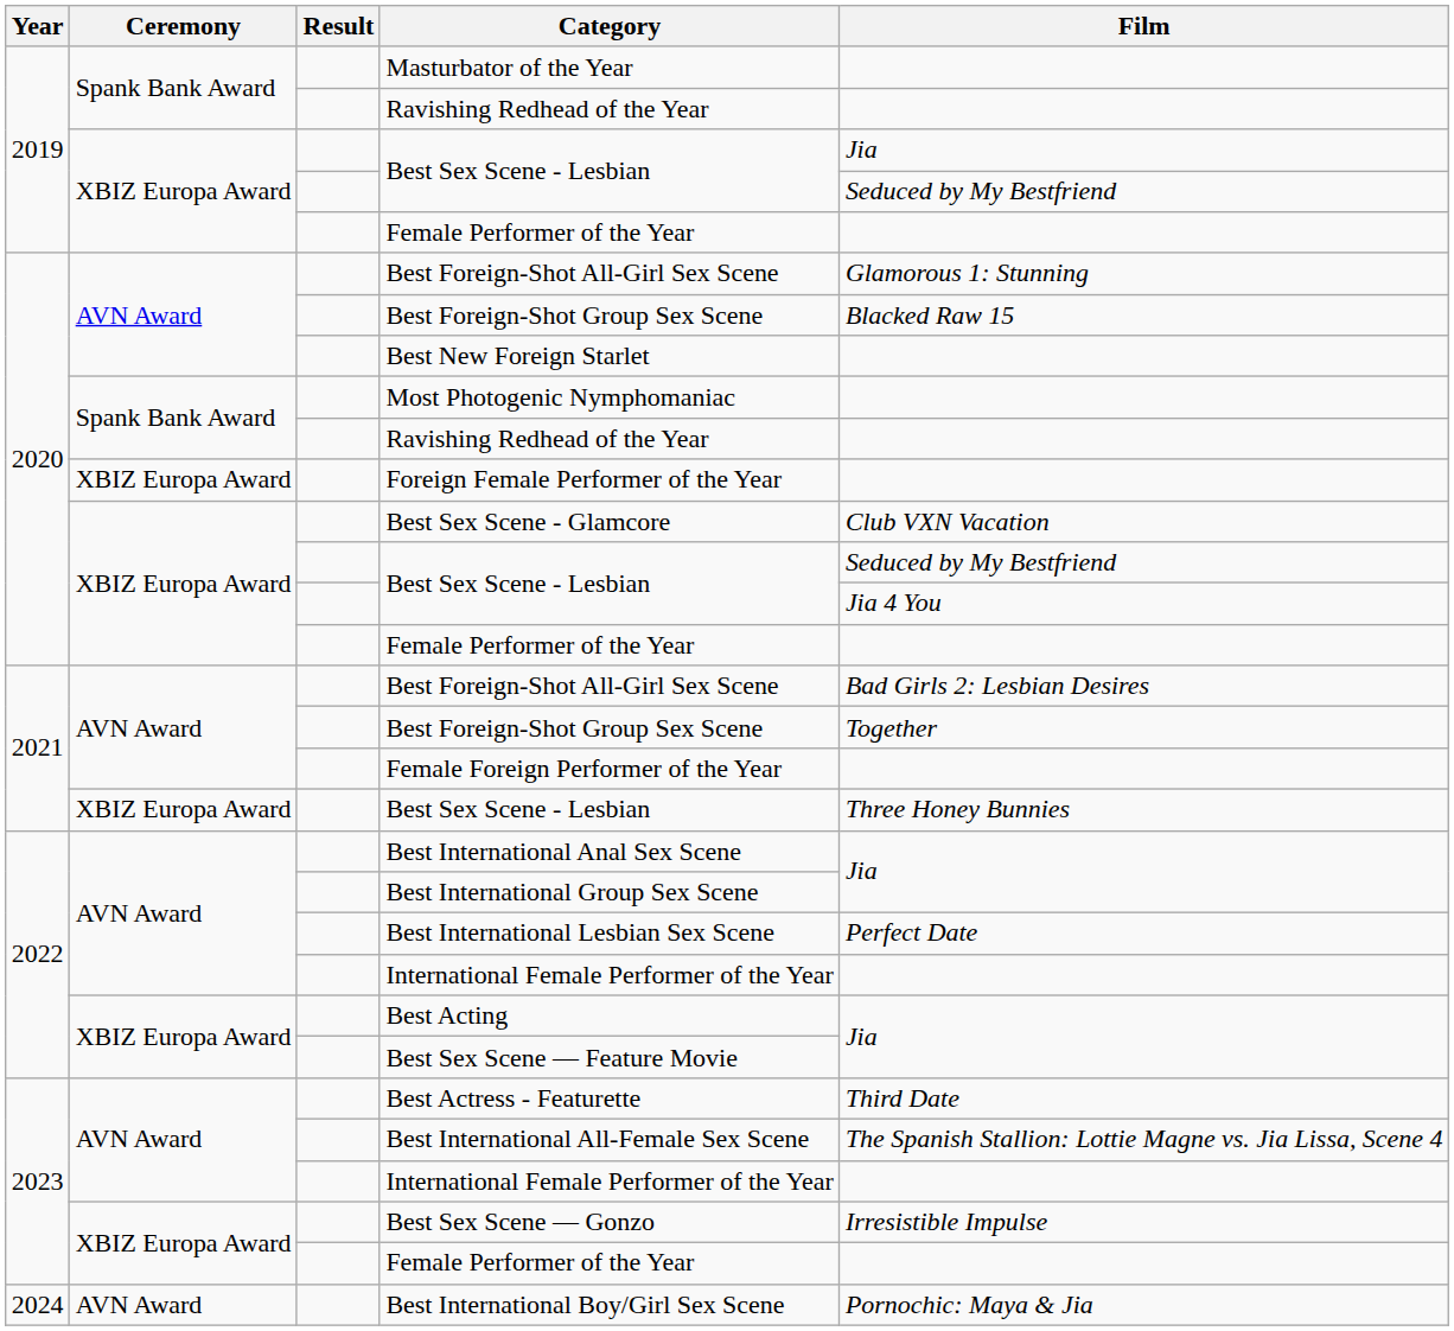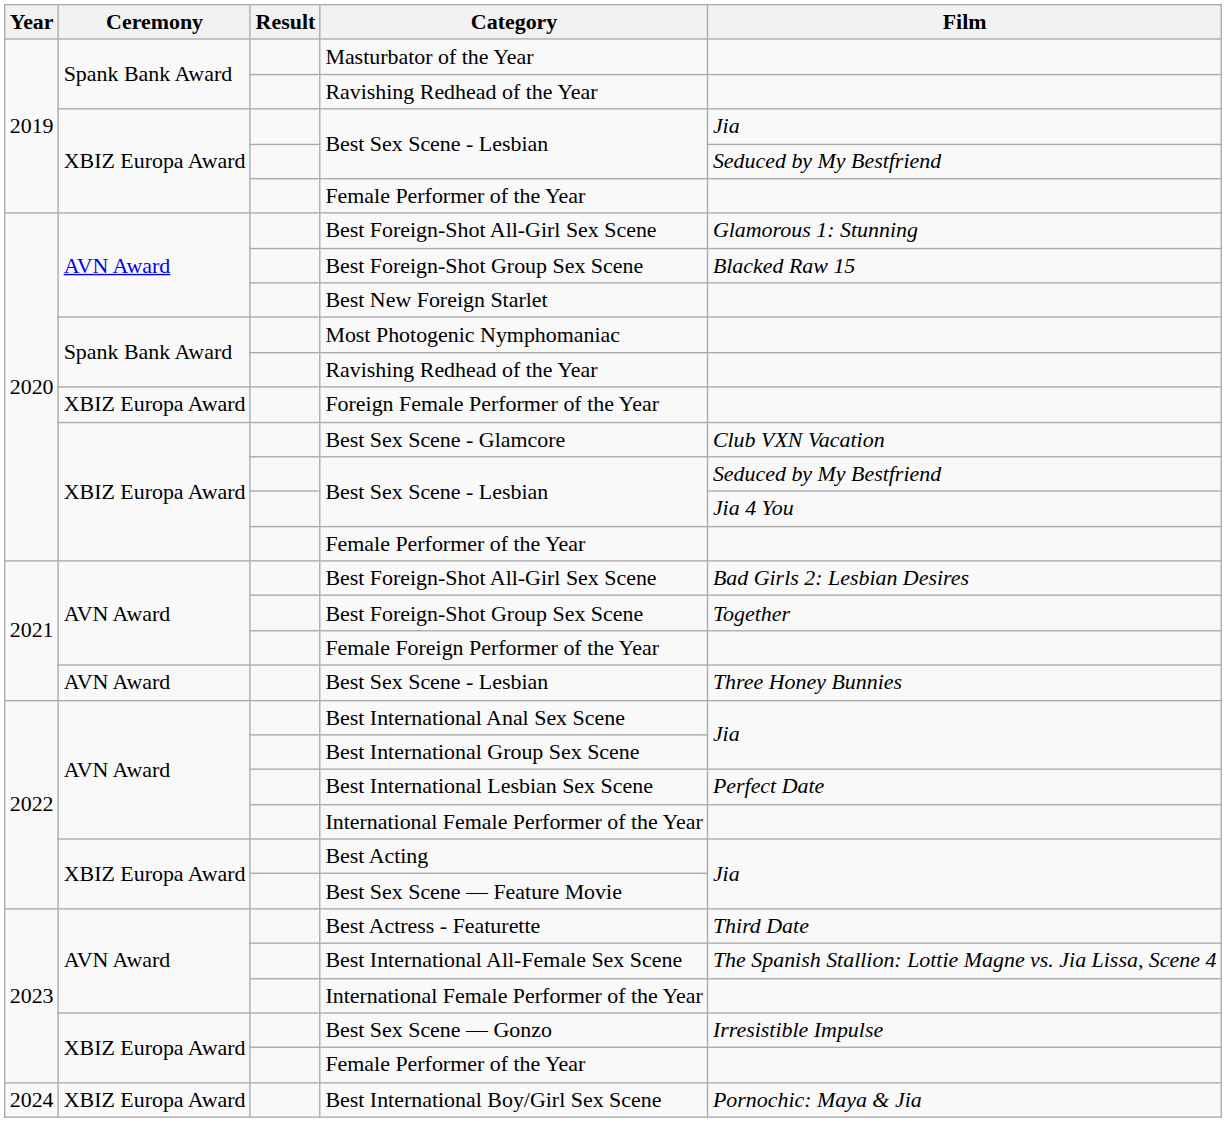 <table class="wikitable">
 <tr>
 <th>Year</th>
 <th>Ceremony</th>
 <th>Result</th>
 <th>Category</th>
 <th>Film</th>
 </tr>
 <tr>
 <td rowspan="5">2019</td>
 <td rowspan="2">Spank Bank Award</td>
 <td></td>
 <td>Masturbator of the Year</td>
 <td></td>
 </tr>
 <tr>
 <td></td>
 <td>Ravishing Redhead of the Year</td>
 <td></td>
 </tr>
 <tr>
 <td rowspan="3">XBIZ Europa Award</td>
 <td></td>
 <td rowspan="2">Best Sex Scene - Lesbian</td>
 <td><em>Jia</em></td>
 </tr>
 <tr>
 <td></td>
 <td><em>Seduced by My Bestfriend</em></td>
 </tr>
 <tr>
 <td></td>
 <td>Female Performer of the Year</td>
 <td></td>
 </tr>
 <tr>
 <td rowspan="10">2020</td>
 <td rowspan="3"><a href='#'>AVN Award</a></td>
 <td></td>
 <td>Best Foreign-Shot All-Girl Sex Scene</td>
 <td><em>Glamorous 1: Stunning</em></td>
 </tr>
 <tr>
 <td></td>
 <td>Best Foreign-Shot Group Sex Scene</td>
 <td><em>Blacked Raw 15</em></td>
 </tr>
 <tr>
 <td></td>
 <td>Best New Foreign Starlet</td>
 <td></td>
 </tr>
 <tr>
 <td rowspan="2">Spank Bank Award</td>
 <td></td>
 <td>Most Photogenic Nymphomaniac</td>
 <td></td>
 </tr>
 <tr>
 <td></td>
 <td>Ravishing Redhead of the Year</td>
 <td></td>
 </tr>
 <tr>
 <td>XBIZ Europa Award</td>
 <td></td>
 <td>Foreign Female Performer of the Year</td>
 <td></td>
 </tr>
 <tr>
 <td rowspan="4">XBIZ Europa Award</td>
 <td></td>
 <td>Best Sex Scene - Glamcore</td>
 <td><em>Club VXN Vacation</em></td>
 </tr>
 <tr>
 <td></td>
 <td rowspan="2">Best Sex Scene - Lesbian</td>
 <td><em>Seduced by My Bestfriend</em></td>
 </tr>
 <tr>
 <td></td>
 <td><em>Jia 4 You</em></td>
 </tr>
 <tr>
 <td></td>
 <td>Female Performer of the Year</td>
 <td></td>
 </tr>
 <tr>
 <td rowspan="4">2021</td>
 <td rowspan="3">AVN Award</td>
 <td></td>
 <td>Best Foreign-Shot All-Girl Sex Scene</td>
 <td><em>Bad Girls 2: Lesbian Desires</em></td>
 </tr>
 <tr>
 <td></td>
 <td>Best Foreign-Shot Group Sex Scene</td>
 <td><em>Together</em></td>
 </tr>
 <tr>
 <td></td>
 <td>Female Foreign Performer of the Year</td>
 <td></td>
 </tr>
 <tr>
-<td>XBIZ Europa Award</td>
+<td>AVN Award</td>
 <td></td>
 <td>Best Sex Scene - Lesbian</td>
 <td><em>Three Honey Bunnies</em></td>
 </tr>
 <tr>
 <td rowspan="6">2022</td>
 <td rowspan="4">AVN Award</td>
 <td></td>
 <td>Best International Anal Sex Scene</td>
 <td rowspan="2"><em>Jia</em></td>
 </tr>
 <tr>
 <td></td>
 <td>Best International Group Sex Scene</td>
 </tr>
 <tr>
 <td></td>
 <td>Best International Lesbian Sex Scene</td>
 <td><em>Perfect Date</em></td>
 </tr>
 <tr>
 <td></td>
 <td>International Female Performer of the Year</td>
 <td></td>
 </tr>
 <tr>
 <td rowspan="2">XBIZ Europa Award</td>
 <td></td>
 <td>Best Acting</td>
 <td rowspan="2"><em>Jia</em></td>
 </tr>
 <tr>
 <td></td>
 <td>Best Sex Scene — Feature Movie</td>
 </tr>
 <tr>
 <td rowspan="5">2023</td>
 <td rowspan="3">AVN Award</td>
 <td></td>
 <td>Best Actress - Featurette</td>
 <td><em>Third Date</em></td>
 </tr>
 <tr>
 <td></td>
 <td>Best International All-Female Sex Scene</td>
 <td><em>The Spanish Stallion: Lottie Magne vs. Jia Lissa, Scene 4</em></td>
 </tr>
 <tr>
 <td></td>
 <td>International Female Performer of the Year</td>
 <td></td>
 </tr>
 <tr>
 <td rowspan="2">XBIZ Europa Award</td>
 <td></td>
 <td>Best Sex Scene — Gonzo</td>
 <td><em>Irresistible Impulse</em></td>
 </tr>
 <tr>
 <td></td>
 <td>Female Performer of the Year</td>
 <td></td>
 </tr>
 <tr>
 <td>2024</td>
-<td>AVN Award</td>
+<td>XBIZ Europa Award</td>
 <td></td>
 <td>Best International Boy/Girl Sex Scene</td>
 <td><em>Pornochic: Maya & Jia</em></td>
 </tr>
 </table>
